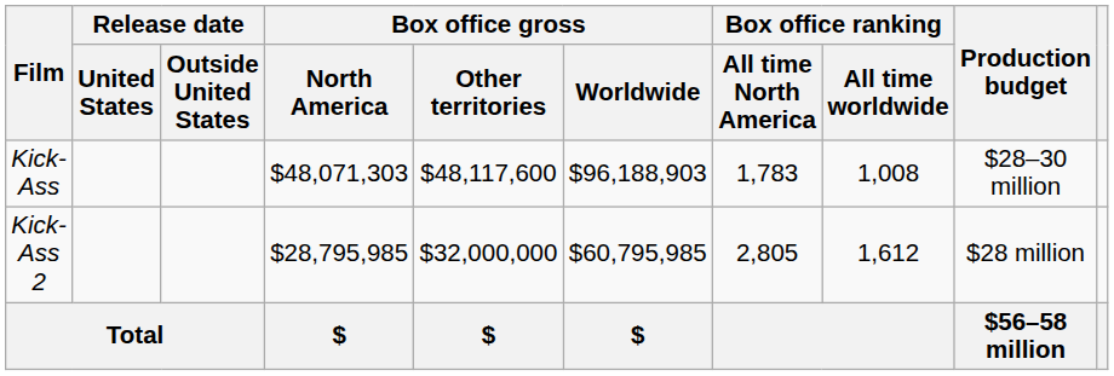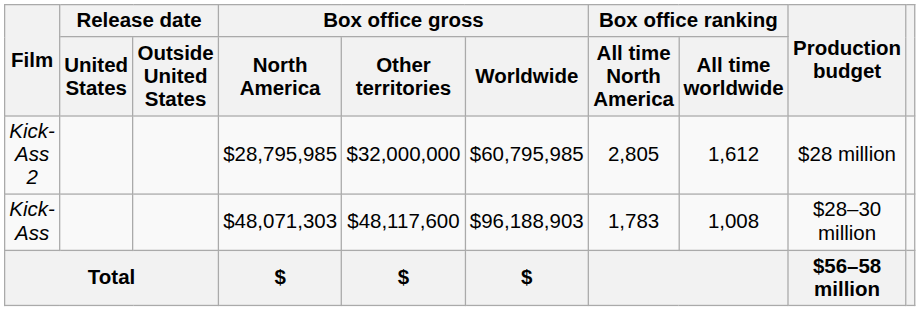 <table class="wikitable" style="text-align: center;">
 <tr>
 <th rowspan="2">Film</th>
 <th colspan="2">Release date</th>
 <th colspan="3">Box office gross</th>
 <th colspan="2" text="wrap">Box office ranking</th>
 <th rowspan="2">Production budget</th>
 <th rowspan="2"></th>
 </tr>
 <tr>
 <th>United States</th>
 <th>Outside United States</th>
 <th>North America</th>
 <th>Other territories</th>
 <th>Worldwide</th>
 <th>All time <br>North America</th>
 <th>All time <br>worldwide</th>
 </tr>
 <tr>
+<td><em>Kick-Ass 2</em></td>
+<td></td>
+<td></td>
+<td>$28,795,985</td>
+<td>$32,000,000</td>
+<td>$60,795,985</td>
+<td>2,805</td>
+<td>1,612</td>
+<td>$28 million</td>
+<td></td>
+</tr>
+<tr>
 <td><em>Kick-Ass</em></td>
 <td></td>
 <td></td>
 <td>$48,071,303</td>
 <td>$48,117,600</td>
 <td>$96,188,903</td>
 <td>1,783</td>
 <td>1,008</td>
 <td>$28–30 million</td>
 <td></td>
 </tr>
 <tr>
-<td><em>Kick-Ass 2</em></td>
-<td></td>
-<td></td>
-<td>$28,795,985</td>
-<td>$32,000,000</td>
-<td>$60,795,985</td>
-<td>2,805</td>
-<td>1,612</td>
-<td>$28 million</td>
-<td></td>
-</tr>
-<tr>
 <th colspan="3">Total</th>
 <th>$</th>
 <th>$</th>
 <th>$</th>
 <th colspan="2"></th>
 <th>$56–58 million</th>
 <th></th>
 </tr>
 </table>
